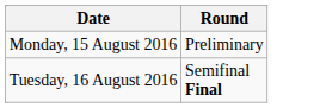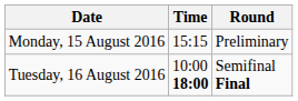 <table class="wikitable">
 <tr>
 <th>Date</th>
+<th>Time</th>
 <th>Round</th>
 </tr>
 <tr>
 <td>Monday, 15 August 2016</td>
+<td>15:15</td>
 <td>Preliminary</td>
 </tr>
 <tr>
 <td>Tuesday, 16 August 2016</td>
+<td>10:00<br><strong>18:00</strong></td>
 <td>Semifinal<br><strong>Final</strong></td>
 </tr>
 </table>
